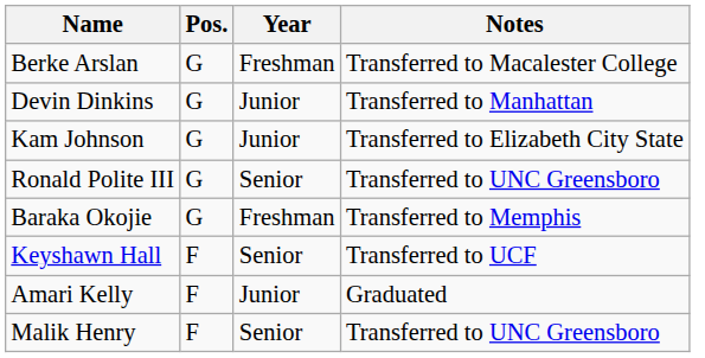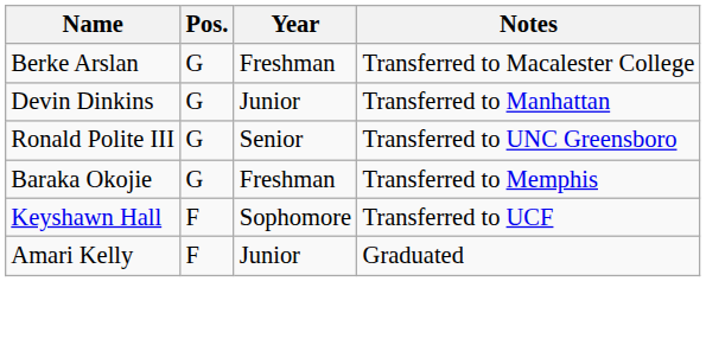 <table class="wikitable sortable" border="1">
 <tr>
 <th>Name</th>
 <th>Pos.</th>
 <th>Year</th>
 <th>Notes</th>
 </tr>
 <tr>
 <td sortname>Berke Arslan</td>
 <td>G</td>
 <td>Freshman</td>
 <td>Transferred to Macalester College</td>
 </tr>
 <tr>
 <td sortname>Devin Dinkins</td>
 <td>G</td>
 <td>Junior</td>
 <td>Transferred to <a href='#'>Manhattan</a></td>
 </tr>
 <tr>
-<td sortname>Kam Johnson</td>
-<td>G</td>
-<td>Junior</td>
-<td>Transferred to Elizabeth City State</td>
-</tr>
-<tr>
 <td sortname>Ronald Polite III</td>
 <td>G</td>
 <td>Senior</td>
 <td>Transferred to <a href='#'>UNC Greensboro</a></td>
 </tr>
 <tr>
 <td sortname>Baraka Okojie</td>
 <td>G</td>
 <td>Freshman</td>
 <td>Transferred to <a href='#'>Memphis</a></td>
 </tr>
 <tr>
 <td sortname><a href='#'>Keyshawn Hall</a></td>
 <td>F</td>
-<td>Senior</td>
+<td>Sophomore</td>
 <td>Transferred to <a href='#'>UCF</a></td>
 </tr>
 <tr>
 <td sortname>Amari Kelly</td>
 <td>F</td>
 <td>Junior</td>
 <td>Graduated</td>
 </tr>
-<tr>
-<td sortname>Malik Henry</td>
-<td>F</td>
-<td>Senior</td>
-<td>Transferred to <a href='#'>UNC Greensboro</a></td>
-</tr>
 </table>
